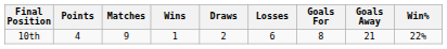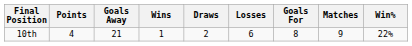 <table class="wikitable" style="font-size: 95%; text-align: center;">
 <tr>
 <th width=60>Final Position</th>
 <th width=60>Points</th>
-<th width=60>Matches</th>
+<th width=60>Goals Away</th>
 <th width=60>Wins</th>
 <th width=60>Draws</th>
 <th width=60>Losses</th>
 <th width=60>Goals For</th>
-<th width=60>Goals Away</th>
+<th width=60>Matches</th>
 <th width=60>Win%</th>
 </tr>
 <tr>
 <td>10th</td>
 <td>4</td>
-<td>9</td>
+<td>21</td>
 <td>1</td>
 <td>2</td>
 <td>6</td>
 <td>8</td>
-<td>21</td>
+<td>9</td>
 <td>22%</td>
 </tr>
 </table>
